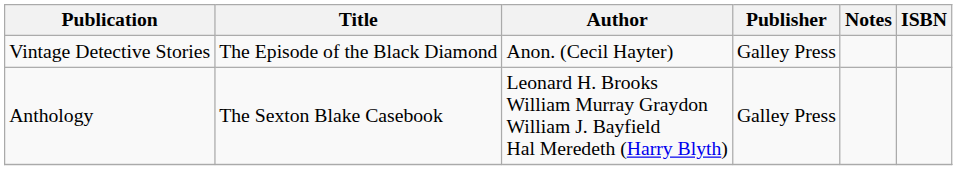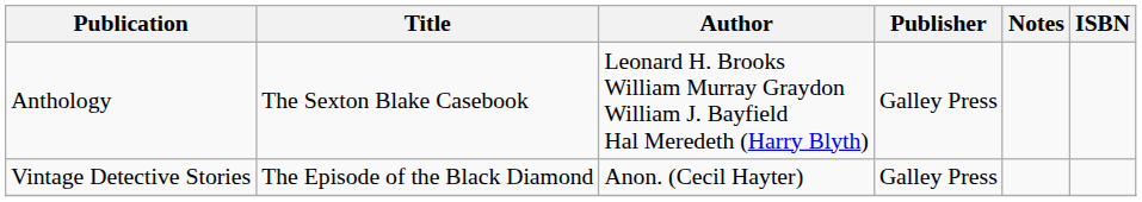 <table class="wikitable">
 <tr>
 <th>Publication</th>
 <th>Title</th>
 <th>Author</th>
 <th>Publisher</th>
 <th>Notes</th>
 <th>ISBN</th>
 </tr>
 <tr>
+<td>Anthology</td>
+<td>The Sexton Blake Casebook</td>
+<td>Leonard H. Brooks<br>William Murray Graydon<br>William J. Bayfield<br>Hal Meredeth (<a href='#'>Harry Blyth</a>)</td>
+<td>Galley Press</td>
+<td></td>
+<td></td>
+</tr>
+<tr>
 <td>Vintage Detective Stories</td>
 <td>The Episode of the Black Diamond</td>
 <td>Anon. (Cecil Hayter)</td>
 <td>Galley Press</td>
 <td></td>
 <td></td>
 </tr>
 <tr>
-<td>Anthology</td>
-<td>The Sexton Blake Casebook</td>
-<td>Leonard H. Brooks<br>William Murray Graydon<br>William J. Bayfield<br>Hal Meredeth (<a href='#'>Harry Blyth</a>)</td>
-<td>Galley Press</td>
-<td></td>
-<td></td>
-</tr>
-<tr>
 </tr>
 </table>
